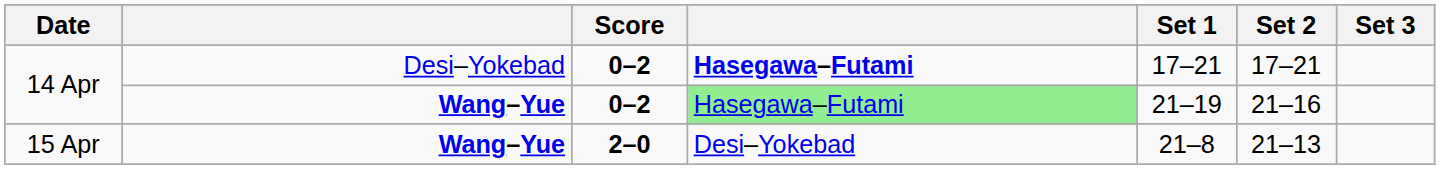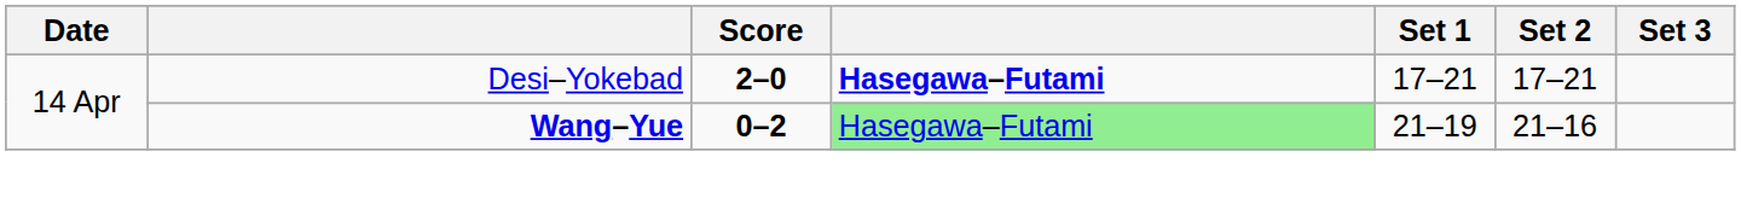 <table class="wikitable" style="text-align: center; font-size:90% ">
 <tr>
 <th width="60">Date</th>
 <th align="right" width="250"></th>
 <th width="60">Score</th>
 <th align="left" width="250"></th>
 <th width="50">Set 1</th>
 <th width="50">Set 2</th>
 <th width="50">Set 3</th>
 </tr>
 <tr>
 <td rowspan=2>14 Apr</td>
 <td align=right><a href='#'>Desi</a>–<a href='#'>Yokebad</a> </td>
-<td align=center><strong>0–2</strong></td>
+<td align=center><strong>2–0</strong></td>
 <td align=left><strong> <a href='#'>Hasegawa</a>–<a href='#'>Futami</a></strong></td>
 <td>17–21</td>
 <td>17–21</td>
 <td></td>
 </tr>
 <tr>
 <td align=right><strong><a href='#'>Wang</a>–<a href='#'>Yue</a> </strong></td>
 <td align=center><strong>0–2</strong></td>
 <td align=left style="background: lightgreen;"> <a href='#'>Hasegawa</a>–<a href='#'>Futami</a></td>
 <td>21–19</td>
 <td>21–16</td>
 <td></td>
 </tr>
-<tr>
-<td>15 Apr</td>
-<td align=right><strong><a href='#'>Wang</a>–<a href='#'>Yue</a> </strong></td>
-<td align=center><strong>2–0</strong></td>
-<td align=left> <a href='#'>Desi</a>–<a href='#'>Yokebad</a></td>
-<td>21–8</td>
-<td>21–13</td>
-<td></td>
-</tr>
 </table>
